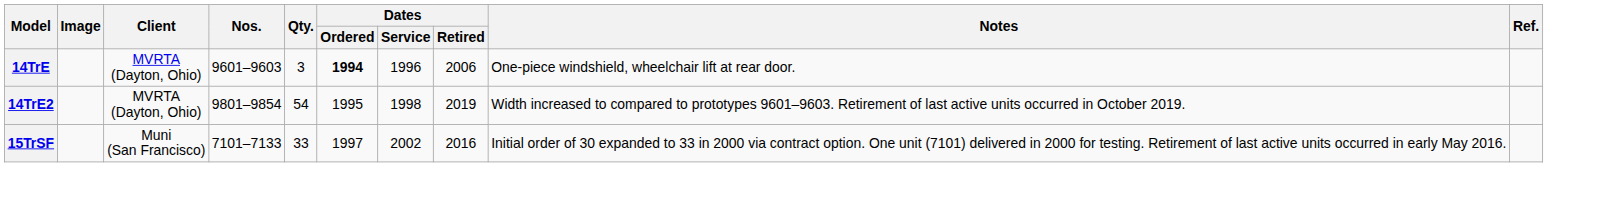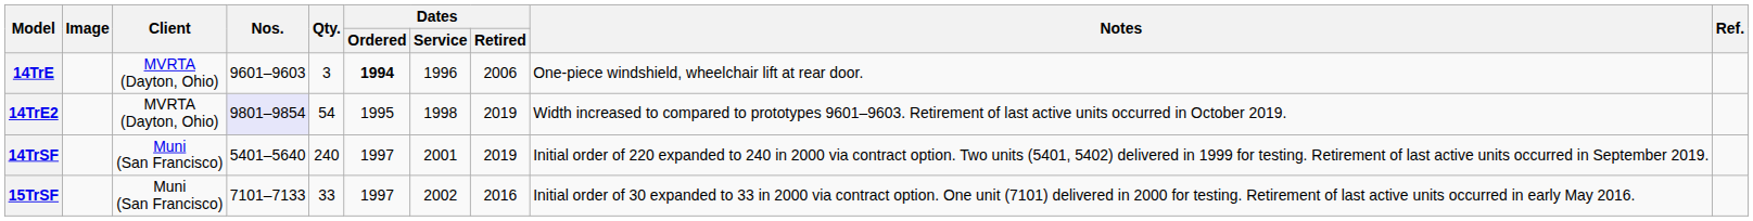 <table class="wikitable sortable" style="font-size:100%;text-align:center;">
 <tr>
 <th rowspan=2>Model</th>
 <th rowspan=2 class="unsortable">Image</th>
 <th rowspan=2>Client</th>
 <th rowspan=2>Nos.</th>
 <th rowspan=2>Qty.</th>
 <th colspan=3>Dates</th>
 <th rowspan=2 class="unsortable">Notes</th>
 <th rowspan=2 class="unsortable">Ref.</th>
 </tr>
 <tr>
 <th>Ordered</th>
 <th>Service</th>
 <th>Retired</th>
 </tr>
 <tr>
 <th><a href='#'>14TrE</a></th>
 <td></td>
 <td><a href='#'>MVRTA</a><br>(Dayton, Ohio)</td>
 <td>9601–9603</td>
 <td>3</td>
 <td><strong>1994</strong></td>
 <td>1996</td>
 <td>2006</td>
 <td style="text-align:left;">One-piece windshield, wheelchair lift at rear door.</td>
 <td></td>
 </tr>
 <tr>
 <th><a href='#'>14TrE2</a></th>
 <td></td>
 <td>MVRTA<br>(Dayton, Ohio)</td>
-<td>9801–9854</td>
+<td style="background: lavender;">9801–9854</td>
 <td>54</td>
 <td>1995</td>
 <td>1998</td>
 <td>2019</td>
 <td style="text-align:left;">Width increased to  compared to prototypes 9601–9603. Retirement of last active units occurred in October 2019.</td>
+<td></td>
+</tr>
+<tr>
+<th><a href='#'>14TrSF</a></th>
+<td></td>
+<td><a href='#'>Muni</a><br>(San Francisco)</td>
+<td>5401–5640</td>
+<td>240</td>
+<td>1997</td>
+<td>2001</td>
+<td>2019</td>
+<td style="text-align:left;">Initial order of 220 expanded to 240 in 2000 via contract option. Two units (5401, 5402) delivered in 1999 for testing.  Retirement of last active units occurred in September 2019.</td>
 <td></td>
 </tr>
 <tr>
 <th><a href='#'>15TrSF</a></th>
 <td></td>
 <td>Muni<br>(San Francisco)</td>
 <td>7101–7133</td>
 <td>33</td>
 <td>1997</td>
 <td>2002</td>
 <td>2016</td>
 <td style="text-align:left;">Initial order of 30 expanded to 33 in 2000 via contract option. One unit (7101) delivered in 2000 for testing. Retirement of last active units occurred in early May 2016.</td>
 <td></td>
 </tr>
 </table>
